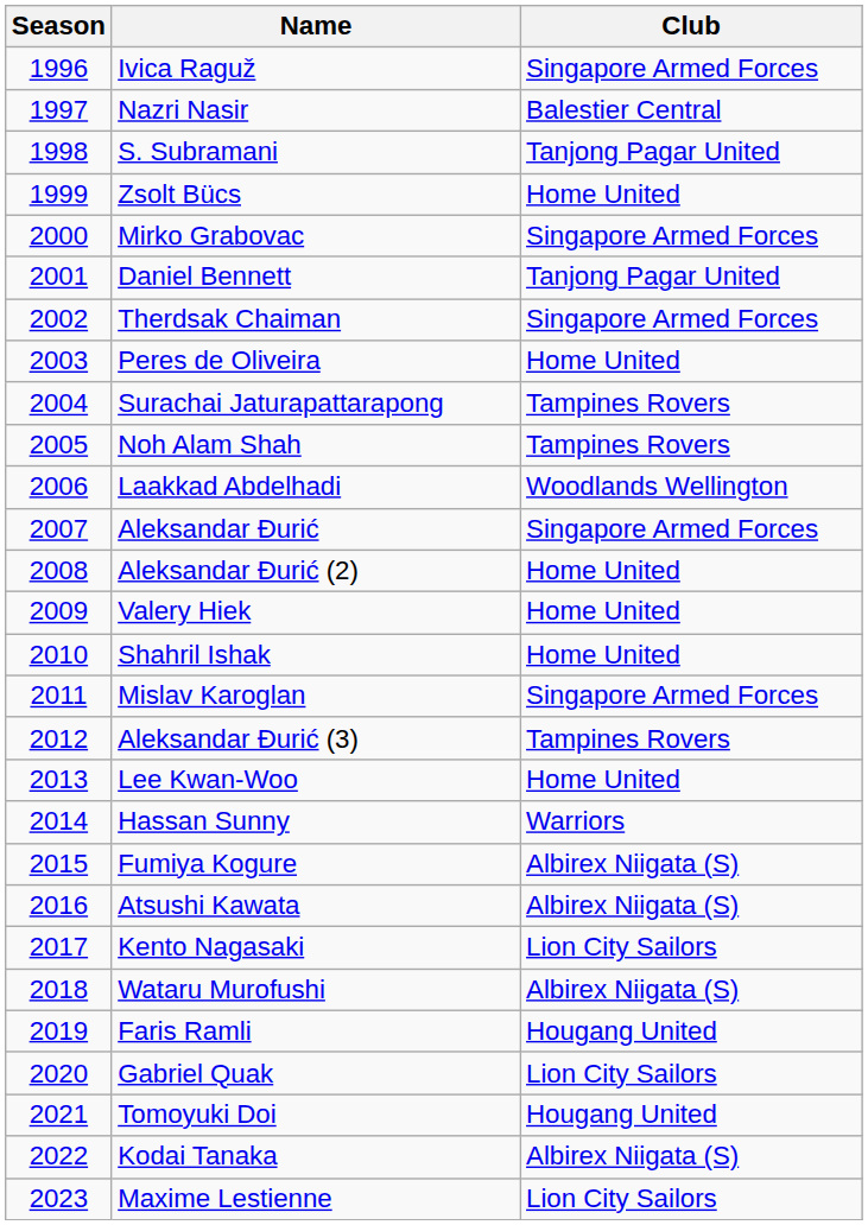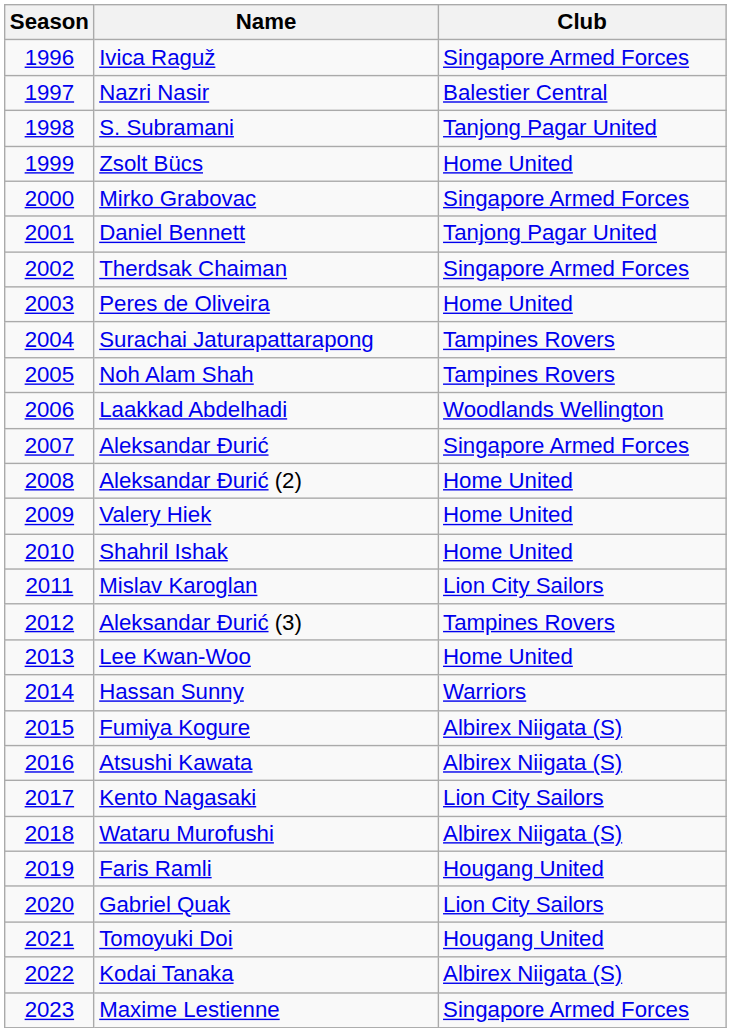 <table class="wikitable" style="text-align:center">
 <tr>
 <th>Season</th>
 <th width='240'>Name</th>
 <th width='200'>Club</th>
 </tr>
 <tr>
 <td><a href='#'>1996</a></td>
 <td align='left'> <a href='#'>Ivica Raguž</a></td>
 <td align='left'><a href='#'>Singapore Armed Forces</a></td>
 </tr>
 <tr>
 <td><a href='#'>1997</a></td>
 <td align='left'> <a href='#'>Nazri Nasir</a></td>
 <td align="left"><a href='#'>Balestier Central</a></td>
 </tr>
 <tr>
 <td><a href='#'>1998</a></td>
 <td align='left'> <a href='#'>S. Subramani</a></td>
 <td align="left"><a href='#'>Tanjong Pagar United</a></td>
 </tr>
 <tr>
 <td><a href='#'>1999</a></td>
 <td align='left'> <a href='#'>Zsolt Bücs</a></td>
 <td align='left'><a href='#'>Home United</a></td>
 </tr>
 <tr>
 <td><a href='#'>2000</a></td>
 <td align='left'> <a href='#'>Mirko Grabovac</a></td>
 <td align='left'><a href='#'>Singapore Armed Forces</a></td>
 </tr>
 <tr>
 <td><a href='#'>2001</a></td>
 <td align='left'> <a href='#'>Daniel Bennett</a></td>
 <td align='left'><a href='#'>Tanjong Pagar United</a></td>
 </tr>
 <tr>
 <td><a href='#'>2002</a></td>
 <td align='left'> <a href='#'>Therdsak Chaiman</a></td>
 <td align='left'><a href='#'>Singapore Armed Forces</a></td>
 </tr>
 <tr>
 <td><a href='#'>2003</a></td>
 <td align='left'> <a href='#'>Peres de Oliveira</a></td>
 <td align='left'><a href='#'>Home United</a></td>
 </tr>
 <tr>
 <td><a href='#'>2004</a></td>
 <td align='left'> <a href='#'>Surachai Jaturapattarapong</a></td>
 <td align="left"><a href='#'>Tampines Rovers</a></td>
 </tr>
 <tr>
 <td><a href='#'>2005</a></td>
 <td align='left'> <a href='#'>Noh Alam Shah</a></td>
 <td align="left"><a href='#'>Tampines Rovers</a></td>
 </tr>
 <tr>
 <td><a href='#'>2006</a></td>
 <td align='left'> <a href='#'>Laakkad Abdelhadi</a></td>
 <td align='left'><a href='#'>Woodlands Wellington</a></td>
 </tr>
 <tr>
 <td><a href='#'>2007</a></td>
 <td align='left'> <a href='#'>Aleksandar Đurić</a></td>
 <td align="left"><a href='#'>Singapore Armed Forces</a></td>
 </tr>
 <tr>
 <td><a href='#'>2008</a></td>
 <td align='left'> <a href='#'>Aleksandar Đurić</a> (2)</td>
 <td align='left'><a href='#'>Home United</a></td>
 </tr>
 <tr>
 <td><a href='#'>2009</a></td>
 <td align='left'> <a href='#'>Valery Hiek</a></td>
 <td align='left'><a href='#'>Home United</a></td>
 </tr>
 <tr>
 <td><a href='#'>2010</a></td>
 <td align='left'> <a href='#'>Shahril Ishak</a></td>
 <td align="left"><a href='#'>Home United</a></td>
 </tr>
 <tr>
 <td><a href='#'>2011</a></td>
 <td align='left'> <a href='#'>Mislav Karoglan</a></td>
-<td align='left'><a href='#'>Singapore Armed Forces</a></td>
+<td align='left'><a href='#'>Lion City Sailors</a></td>
 </tr>
 <tr>
 <td><a href='#'>2012</a></td>
 <td align='left'> <a href='#'>Aleksandar Đurić</a> (3)</td>
 <td align="left"><a href='#'>Tampines Rovers</a></td>
 </tr>
 <tr>
 <td><a href='#'>2013</a></td>
 <td align='left'> <a href='#'>Lee Kwan-Woo</a></td>
 <td align='left'><a href='#'>Home United</a></td>
 </tr>
 <tr>
 <td><a href='#'>2014</a></td>
 <td align='left'> <a href='#'>Hassan Sunny</a></td>
 <td align="left"><a href='#'>Warriors</a></td>
 </tr>
 <tr>
 <td><a href='#'>2015</a></td>
 <td align='left'> <a href='#'>Fumiya Kogure</a></td>
 <td align='left'><a href='#'>Albirex Niigata (S)</a></td>
 </tr>
 <tr>
 <td><a href='#'>2016</a></td>
 <td align='left'> <a href='#'>Atsushi Kawata</a></td>
 <td align='left'><a href='#'>Albirex Niigata (S)</a></td>
 </tr>
 <tr>
 <td><a href='#'>2017</a></td>
 <td align='left'> <a href='#'>Kento Nagasaki</a></td>
 <td align='left'><a href='#'>Lion City Sailors</a></td>
 </tr>
 <tr>
 <td><a href='#'>2018</a></td>
 <td align='left'> <a href='#'>Wataru Murofushi</a></td>
 <td align='left'><a href='#'>Albirex Niigata (S)</a></td>
 </tr>
 <tr>
 <td><a href='#'>2019</a></td>
 <td align='left'> <a href='#'>Faris Ramli</a></td>
 <td align="left"><a href='#'>Hougang United</a></td>
 </tr>
 <tr>
 <td><a href='#'>2020</a></td>
 <td align='left'> <a href='#'>Gabriel Quak</a></td>
 <td align="left"><a href='#'>Lion City Sailors</a></td>
 </tr>
 <tr>
 <td><a href='#'>2021</a></td>
 <td align='left'> <a href='#'>Tomoyuki Doi</a></td>
 <td align='left'><a href='#'>Hougang United</a></td>
 </tr>
 <tr>
 <td><a href='#'>2022</a></td>
 <td align='left'> <a href='#'>Kodai Tanaka</a></td>
 <td align='left'><a href='#'>Albirex Niigata (S)</a></td>
 </tr>
 <tr>
 <td><a href='#'>2023</a></td>
 <td align='left'> <a href='#'>Maxime Lestienne</a></td>
-<td align='left'><a href='#'>Lion City Sailors</a></td>
+<td align='left'><a href='#'>Singapore Armed Forces</a></td>
 </tr>
 </table>
